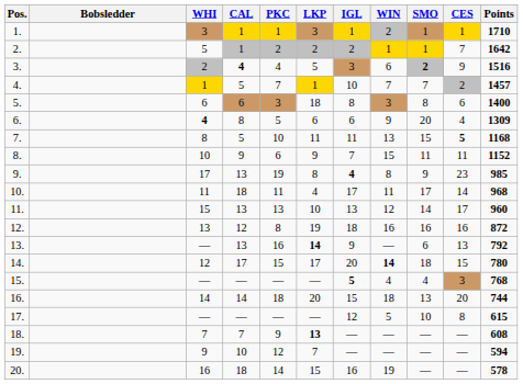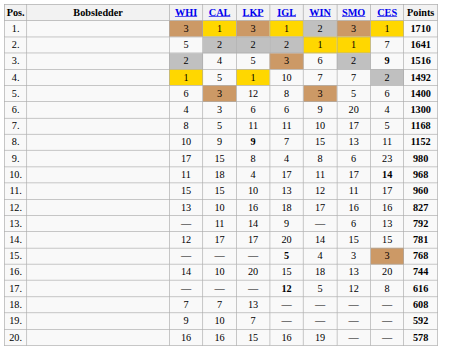 <table class=wikitable  bgcolor="#f7f8ff" cellpadding="3" cellspacing="0" border="1" style="text-align:center; border: gray solid 1px; border-collapse: collapse;">
 <tr bgcolor="#CCCCCC">
 <th width="10">Pos.</th>
 <th width="215">Bobsledder</th>
 <th width="45"><a href='#'>WHI</a></th>
 <th width="45"><a href='#'>CAL</a></th>
-<th width="45"><a href='#'>PKC</a></th>
 <th width="45"><a href='#'>LKP</a></th>
 <th width="45"><a href='#'>IGL</a></th>
 <th width="45"><a href='#'>WIN</a></th>
 <th width="45"><a href='#'>SMO</a></th>
 <th width="45"><a href='#'>CES</a></th>
 <th width="45">Points</th>
 </tr>
 <tr>
 <td>1.</td>
 <td align="left"></td>
 <td bgcolor="cc9966">3</td>
 <td bgcolor="gold">1</td>
-<td bgcolor="gold">1</td>
 <td bgcolor="cc9966">3</td>
 <td bgcolor="gold">1</td>
 <td bgcolor="silver">2</td>
-<td bgcolor="cc9966">1</td>
+<td bgcolor="cc9966">3</td>
 <td bgcolor="gold">1</td>
 <td><strong>1710</strong></td>
 </tr>
 <tr>
 <td>2.</td>
 <td align="left"></td>
 <td>5</td>
-<td bgcolor="silver">1</td>
 <td bgcolor="silver">2</td>
 <td bgcolor="silver">2</td>
 <td bgcolor="silver">2</td>
 <td bgcolor="gold">1</td>
 <td bgcolor="gold">1</td>
 <td>7</td>
-<td><strong>1642</strong></td>
+<td><strong>1641</strong></td>
 </tr>
 <tr>
 <td>3.</td>
 <td align="left"></td>
 <td bgcolor="silver">2</td>
-<td><strong>4</strong></td>
 <td>4</td>
 <td>5</td>
 <td bgcolor="cc9966">3</td>
 <td>6</td>
-<td bgcolor="silver"><strong>2</strong></td>
-<td>9</td>
+<td bgcolor="silver">2</td>
+<td><strong>9</strong></td>
 <td><strong>1516</strong></td>
 </tr>
 <tr>
 <td>4.</td>
 <td align="left"></td>
 <td bgcolor="gold">1</td>
 <td>5</td>
-<td>7</td>
 <td bgcolor="gold">1</td>
 <td>10</td>
 <td>7</td>
 <td>7</td>
 <td bgcolor="silver">2</td>
-<td><strong>1457</strong></td>
+<td><strong>1492</strong></td>
 </tr>
 <tr>
 <td>5.</td>
 <td align="left"></td>
 <td>6</td>
-<td bgcolor="cc9966">6</td>
 <td bgcolor="cc9966">3</td>
-<td>18</td>
+<td>12</td>
 <td>8</td>
 <td bgcolor="cc9966">3</td>
-<td>8</td>
+<td>5</td>
 <td>6</td>
 <td><strong>1400</strong></td>
 </tr>
 <tr>
 <td>6.</td>
 <td align="left"></td>
-<td><strong>4</strong></td>
-<td>8</td>
-<td>5</td>
+<td>4</td>
+<td>3</td>
 <td>6</td>
 <td>6</td>
 <td>9</td>
 <td>20</td>
 <td>4</td>
-<td><strong>1309</strong></td>
+<td><strong>1300</strong></td>
 </tr>
 <tr>
 <td>7.</td>
 <td align="left"></td>
 <td>8</td>
 <td>5</td>
-<td>10</td>
 <td>11</td>
 <td>11</td>
-<td>13</td>
-<td>15</td>
-<td><strong>5</strong></td>
+<td>10</td>
+<td>17</td>
+<td>5</td>
 <td><strong>1168</strong></td>
 </tr>
 <tr>
 <td>8.</td>
 <td align="left"></td>
 <td>10</td>
 <td>9</td>
-<td>6</td>
-<td>9</td>
+<td><strong>9</strong></td>
 <td>7</td>
 <td>15</td>
-<td>11</td>
+<td>13</td>
 <td>11</td>
 <td><strong>1152</strong></td>
 </tr>
 <tr>
 <td>9.</td>
 <td align="left"></td>
 <td>17</td>
-<td>13</td>
-<td>19</td>
+<td>15</td>
 <td>8</td>
-<td><strong>4</strong></td>
+<td>4</td>
 <td>8</td>
-<td>9</td>
+<td>6</td>
 <td>23</td>
-<td><strong>985</strong></td>
+<td><strong>980</strong></td>
 </tr>
 <tr>
 <td>10.</td>
 <td align="left"></td>
 <td>11</td>
 <td>18</td>
-<td>11</td>
 <td>4</td>
 <td>17</td>
 <td>11</td>
 <td>17</td>
-<td>14</td>
+<td><strong>14</strong></td>
 <td><strong>968</strong></td>
 </tr>
 <tr>
 <td>11.</td>
 <td align="left"></td>
 <td>15</td>
-<td>13</td>
-<td>13</td>
+<td>15</td>
 <td>10</td>
 <td>13</td>
 <td>12</td>
-<td>14</td>
+<td>11</td>
 <td>17</td>
 <td><strong>960</strong></td>
 </tr>
 <tr>
 <td>12.</td>
 <td align="left"></td>
 <td>13</td>
-<td>12</td>
-<td>8</td>
-<td>19</td>
+<td>10</td>
+<td>16</td>
 <td>18</td>
+<td>17</td>
 <td>16</td>
 <td>16</td>
-<td>16</td>
-<td><strong>872</strong></td>
+<td><strong>827</strong></td>
 </tr>
 <tr>
 <td>13.</td>
 <td align="left"></td>
 <td>—</td>
-<td>13</td>
-<td>16</td>
-<td><strong>14</strong></td>
+<td>11</td>
+<td>14</td>
 <td>9</td>
 <td>—</td>
 <td>6</td>
 <td>13</td>
 <td><strong>792</strong></td>
 </tr>
 <tr>
 <td>14.</td>
 <td align="left"></td>
 <td>12</td>
 <td>17</td>
-<td>15</td>
 <td>17</td>
 <td>20</td>
-<td><strong>14</strong></td>
-<td>18</td>
+<td>14</td>
 <td>15</td>
-<td><strong>780</strong></td>
+<td>15</td>
+<td><strong>781</strong></td>
 </tr>
 <tr>
 <td>15.</td>
 <td align="left"></td>
 <td>—</td>
 <td>—</td>
 <td>—</td>
-<td>—</td>
 <td><strong>5</strong></td>
 <td>4</td>
-<td>4</td>
+<td>3</td>
 <td bgcolor="cc9966">3</td>
 <td><strong>768</strong></td>
 </tr>
 <tr>
 <td>16.</td>
 <td align="left"></td>
 <td>14</td>
-<td>14</td>
-<td>18</td>
+<td>10</td>
 <td>20</td>
 <td>15</td>
 <td>18</td>
 <td>13</td>
 <td>20</td>
 <td><strong>744</strong></td>
 </tr>
 <tr>
 <td>17.</td>
 <td align="left"></td>
 <td>—</td>
 <td>—</td>
 <td>—</td>
-<td>—</td>
+<td><strong>12</strong></td>
+<td>5</td>
 <td>12</td>
-<td>5</td>
-<td>10</td>
 <td>8</td>
-<td><strong>615</strong></td>
+<td><strong>616</strong></td>
 </tr>
 <tr>
 <td>18.</td>
 <td align="left"></td>
 <td>7</td>
 <td>7</td>
-<td>9</td>
-<td><strong>13</strong></td>
+<td>13</td>
 <td>—</td>
 <td>—</td>
 <td>—</td>
 <td>—</td>
 <td><strong>608</strong></td>
 </tr>
 <tr>
 <td>19.</td>
 <td align="left"></td>
 <td>9</td>
 <td>10</td>
-<td>12</td>
 <td>7</td>
 <td>—</td>
 <td>—</td>
 <td>—</td>
 <td>—</td>
-<td><strong>594</strong></td>
+<td><strong>592</strong></td>
 </tr>
 <tr>
 <td>20.</td>
 <td align="left"></td>
 <td>16</td>
-<td>18</td>
-<td>14</td>
+<td>16</td>
 <td>15</td>
 <td>16</td>
 <td>19</td>
 <td>—</td>
 <td>—</td>
 <td><strong>578</strong></td>
 </tr>
 </table>
